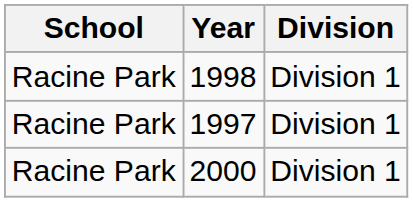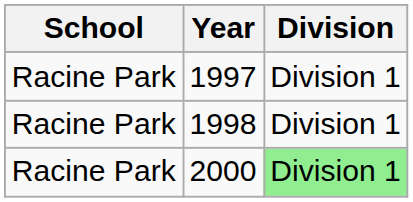 <table class="wikitable">
 <tr>
 <th>School</th>
 <th>Year</th>
 <th>Division</th>
 </tr>
 <tr>
 <td>Racine Park</td>
+<td>1997</td>
+<td>Division 1</td>
+</tr>
+<tr>
+<td>Racine Park</td>
 <td>1998</td>
 <td>Division 1</td>
 </tr>
 <tr>
 <td>Racine Park</td>
-<td>1997</td>
-<td>Division 1</td>
-</tr>
-<tr>
-<td>Racine Park</td>
 <td>2000</td>
-<td>Division 1</td>
+<td style="background: lightgreen;">Division 1</td>
 </tr>
 </table>
